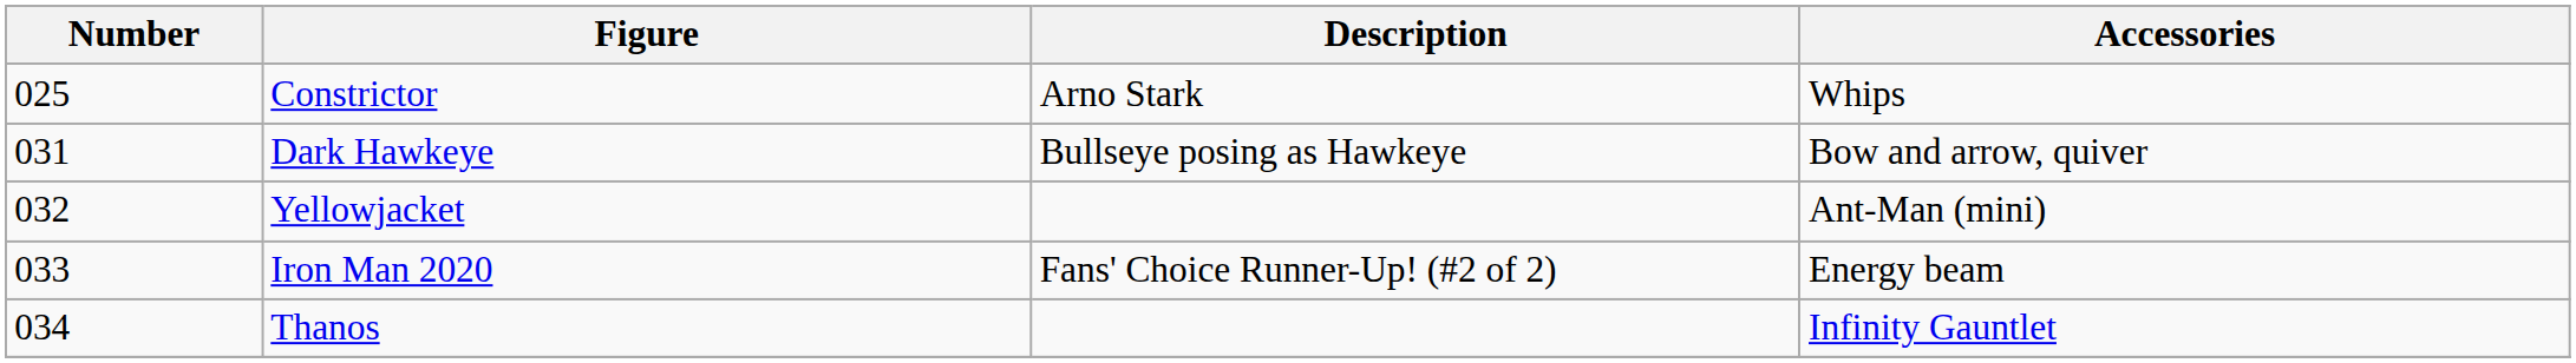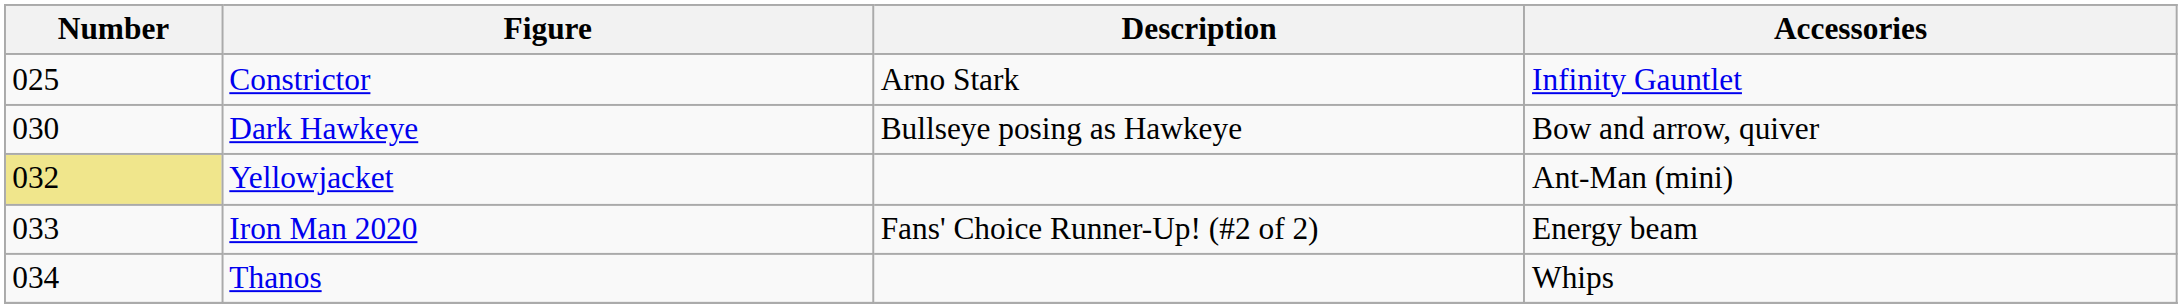 <table class="wikitable" width="70%">
 <tr>
 <th width=10%>Number</th>
 <th width=30%>Figure</th>
 <th width=30%>Description</th>
 <th width=30%>Accessories</th>
 </tr>
 <tr>
 <td>025</td>
 <td><a href='#'>Constrictor</a></td>
 <td>Arno Stark</td>
-<td>Whips</td>
+<td><a href='#'>Infinity Gauntlet</a></td>
 </tr>
 <tr>
-<td>031</td>
+<td>030</td>
 <td><a href='#'>Dark Hawkeye</a></td>
 <td>Bullseye posing as Hawkeye</td>
 <td>Bow and arrow, quiver</td>
 </tr>
 <tr>
-<td>032</td>
+<td style="background: khaki;">032</td>
 <td><a href='#'>Yellowjacket</a></td>
 <td></td>
 <td>Ant-Man (mini)</td>
 </tr>
 <tr>
 <td>033</td>
 <td><a href='#'>Iron Man 2020</a></td>
 <td>Fans' Choice Runner-Up! (#2 of 2)</td>
 <td>Energy beam</td>
 </tr>
 <tr>
 <td>034</td>
 <td><a href='#'>Thanos</a></td>
 <td></td>
-<td><a href='#'>Infinity Gauntlet</a></td>
+<td>Whips</td>
 </tr>
 <tr>
 </tr>
 </table>
